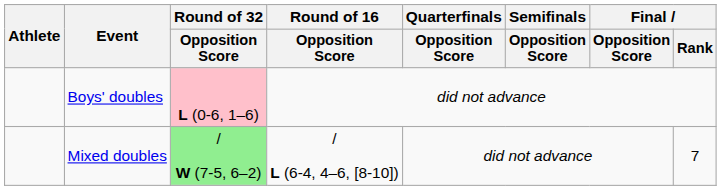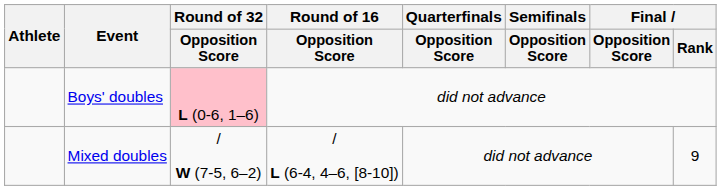 <table class=wikitable style="font-size:90%">
 <tr>
 <th rowspan=2>Athlete</th>
 <th rowspan=2>Event</th>
 <th>Round of 32</th>
 <th>Round of 16</th>
 <th>Quarterfinals</th>
 <th>Semifinals</th>
 <th colspan=2>Final / </th>
 </tr>
 <tr style="font-size:95%">
 <th>Opposition<br>Score</th>
 <th>Opposition<br>Score</th>
 <th>Opposition<br>Score</th>
 <th>Opposition<br>Score</th>
 <th>Opposition<br>Score</th>
 <th>Rank</th>
 </tr>
 <tr align=center>
 <td align=left><br></td>
 <td align=left><a href='#'>Boys' doubles</a></td>
 <td style="background: pink;"><br><br><strong>L</strong> (0-6, 1–6)</td>
 <td Colspan=5><em>did not advance</em></td>
 </tr>
 <tr align=center>
 <td align=left><br></td>
 <td align=left><a href='#'>Mixed doubles</a></td>
-<td style="background: lightgreen;"> /<br><br><strong>W</strong> (7-5, 6–2)</td>
+<td> /<br><br><strong>W</strong> (7-5, 6–2)</td>
 <td> /<br><br><strong>L</strong> (6-4, 4–6, [8-10])</td>
 <td colspan=3><em>did not advance</em></td>
-<td>7</td>
+<td>9</td>
 </tr>
 </table>
